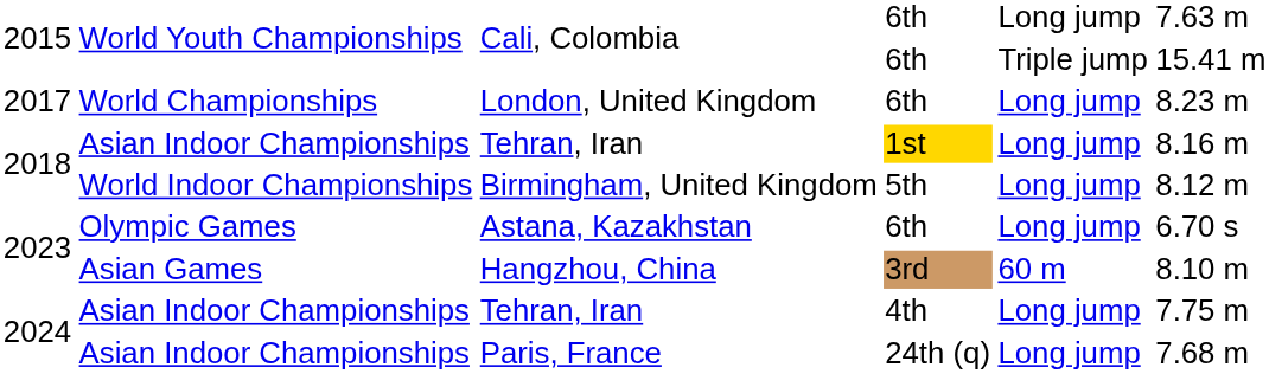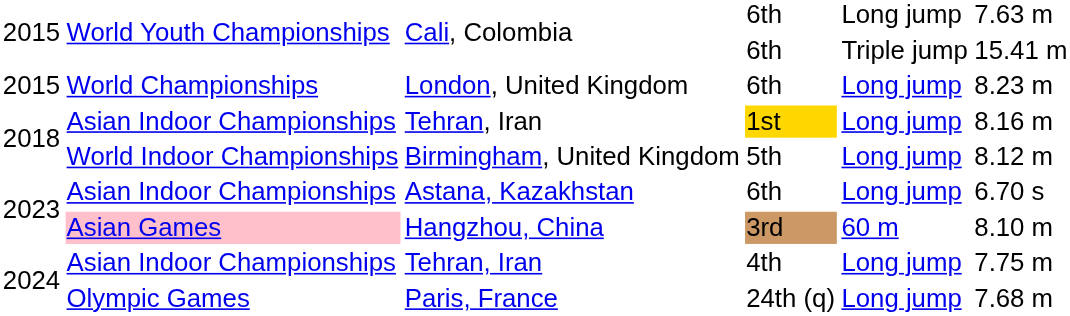 <table>
 <tr>
 <td rowspan=2>2015</td>
 <td rowspan=2><a href='#'>World Youth Championships</a></td>
 <td rowspan=2><a href='#'>Cali</a>, Colombia</td>
 <td>6th</td>
 <td>Long jump</td>
 <td>7.63 m</td>
 </tr>
 <tr>
 <td>6th</td>
 <td>Triple jump</td>
 <td>15.41 m</td>
 </tr>
 <tr>
-<td>2017</td>
+<td>2015</td>
 <td><a href='#'>World Championships</a></td>
 <td><a href='#'>London</a>, United Kingdom</td>
 <td>6th</td>
 <td><a href='#'>Long jump</a></td>
 <td>8.23 m</td>
 </tr>
 <tr>
 <td rowspan=2>2018</td>
 <td><a href='#'>Asian Indoor Championships</a></td>
 <td><a href='#'>Tehran</a>, Iran</td>
 <td bgcolor=gold>1st</td>
 <td><a href='#'>Long jump</a></td>
 <td>8.16 m</td>
 </tr>
 <tr>
 <td><a href='#'>World Indoor Championships</a></td>
 <td><a href='#'>Birmingham</a>, United Kingdom</td>
 <td>5th</td>
 <td><a href='#'>Long jump</a></td>
 <td>8.12 m</td>
 </tr>
 <tr>
 <td rowspan=2>2023</td>
-<td><a href='#'>Olympic Games</a></td>
+<td><a href='#'>Asian Indoor Championships</a></td>
 <td><a href='#'>Astana, Kazakhstan</a></td>
 <td>6th</td>
 <td><a href='#'>Long jump</a></td>
 <td>6.70 s</td>
 </tr>
 <tr>
-<td><a href='#'>Asian Games</a></td>
+<td style="background: pink;"><a href='#'>Asian Games</a></td>
 <td><a href='#'>Hangzhou, China</a></td>
 <td bgcolor=cc9966>3rd</td>
 <td><a href='#'>60 m</a></td>
 <td>8.10 m</td>
 </tr>
 <tr>
 <td rowspan=2>2024</td>
 <td><a href='#'>Asian Indoor Championships</a></td>
 <td><a href='#'>Tehran, Iran</a></td>
 <td>4th</td>
 <td><a href='#'>Long jump</a></td>
 <td>7.75 m</td>
 </tr>
 <tr>
-<td><a href='#'>Asian Indoor Championships</a></td>
+<td><a href='#'>Olympic Games</a></td>
 <td><a href='#'>Paris, France</a></td>
 <td>24th (q)</td>
 <td><a href='#'>Long jump</a></td>
 <td>7.68 m</td>
 </tr>
 </table>
